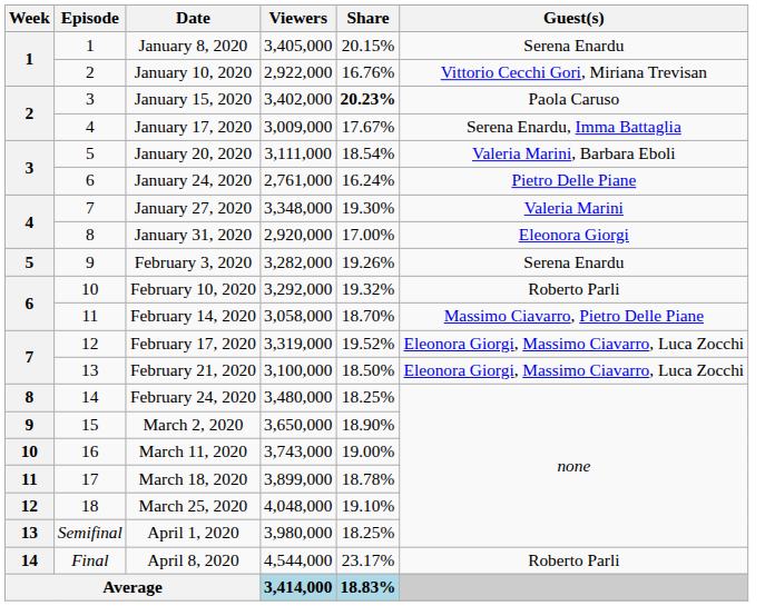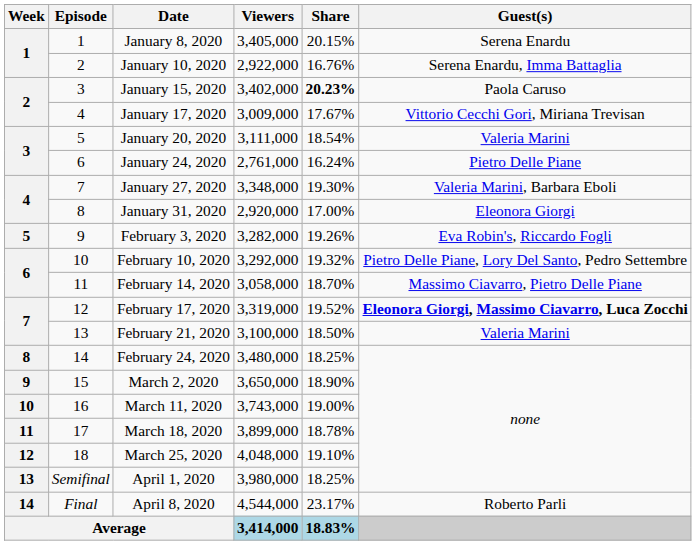 <table class="wikitable" style="text-align:center;">
 <tr>
 <th>Week</th>
 <th>Episode</th>
 <th>Date</th>
 <th>Viewers</th>
 <th>Share</th>
 <th>Guest(s)</th>
 </tr>
 <tr>
 <th rowspan="2">1</th>
 <td>1</td>
 <td>January 8, 2020</td>
 <td>3,405,000</td>
 <td>20.15%</td>
 <td>Serena Enardu</td>
 </tr>
 <tr>
 <td>2</td>
 <td>January 10, 2020</td>
 <td>2,922,000</td>
 <td>16.76%</td>
-<td><a href='#'>Vittorio Cecchi Gori</a>, Miriana Trevisan</td>
+<td>Serena Enardu, <a href='#'>Imma Battaglia</a></td>
 </tr>
 <tr>
 <th rowspan="2">2</th>
 <td>3</td>
 <td>January 15, 2020</td>
 <td>3,402,000</td>
 <td><strong>20.23%</strong></td>
 <td>Paola Caruso</td>
 </tr>
 <tr>
 <td>4</td>
 <td>January 17, 2020</td>
 <td>3,009,000</td>
 <td>17.67%</td>
-<td>Serena Enardu, <a href='#'>Imma Battaglia</a></td>
+<td><a href='#'>Vittorio Cecchi Gori</a>, Miriana Trevisan</td>
 </tr>
 <tr>
 <th rowspan="2">3</th>
 <td>5</td>
 <td>January 20, 2020</td>
 <td>3,111,000</td>
 <td>18.54%</td>
-<td><a href='#'>Valeria Marini</a>, Barbara Eboli</td>
+<td><a href='#'>Valeria Marini</a></td>
 </tr>
 <tr>
 <td>6</td>
 <td>January 24, 2020</td>
 <td>2,761,000</td>
 <td>16.24%</td>
 <td><a href='#'>Pietro Delle Piane</a></td>
 </tr>
 <tr>
 <th rowspan="2">4</th>
 <td>7</td>
 <td>January 27, 2020</td>
 <td>3,348,000</td>
 <td>19.30%</td>
-<td><a href='#'>Valeria Marini</a></td>
+<td><a href='#'>Valeria Marini</a>, Barbara Eboli</td>
 </tr>
 <tr>
 <td>8</td>
 <td>January 31, 2020</td>
 <td>2,920,000</td>
 <td>17.00%</td>
 <td><a href='#'>Eleonora Giorgi</a></td>
 </tr>
 <tr>
 <th>5</th>
 <td>9</td>
 <td>February 3, 2020</td>
 <td>3,282,000</td>
 <td>19.26%</td>
-<td>Serena Enardu</td>
+<td><a href='#'>Eva Robin's</a>, <a href='#'>Riccardo Fogli</a></td>
 </tr>
 <tr>
 <th rowspan="2">6</th>
 <td>10</td>
 <td>February 10, 2020</td>
 <td>3,292,000</td>
 <td>19.32%</td>
-<td>Roberto Parli</td>
+<td><a href='#'>Pietro Delle Piane</a>, <a href='#'>Lory Del Santo</a>, Pedro Settembre</td>
 </tr>
 <tr>
 <td>11</td>
 <td>February 14, 2020</td>
 <td>3,058,000</td>
 <td>18.70%</td>
 <td><a href='#'>Massimo Ciavarro</a>, <a href='#'>Pietro Delle Piane</a></td>
 </tr>
 <tr>
 <th rowspan="2">7</th>
 <td>12</td>
 <td>February 17, 2020</td>
 <td>3,319,000</td>
 <td>19.52%</td>
-<td><a href='#'>Eleonora Giorgi</a>, <a href='#'>Massimo Ciavarro</a>, Luca Zocchi</td>
+<td><strong><a href='#'>Eleonora Giorgi</a>, <a href='#'>Massimo Ciavarro</a>, Luca Zocchi</strong></td>
 </tr>
 <tr>
 <td>13</td>
 <td>February 21, 2020</td>
 <td>3,100,000</td>
 <td>18.50%</td>
-<td><a href='#'>Eleonora Giorgi</a>, <a href='#'>Massimo Ciavarro</a>, Luca Zocchi</td>
+<td><a href='#'>Valeria Marini</a></td>
 </tr>
 <tr>
 <th>8</th>
 <td>14</td>
 <td>February 24, 2020</td>
 <td>3,480,000</td>
 <td>18.25%</td>
 <td rowspan="6"><em>none</em></td>
 </tr>
 <tr>
 <th>9</th>
 <td>15</td>
 <td>March 2, 2020</td>
 <td>3,650,000</td>
 <td>18.90%</td>
 </tr>
 <tr>
 <th>10</th>
 <td>16</td>
 <td>March 11, 2020</td>
 <td>3,743,000</td>
 <td>19.00%</td>
 </tr>
 <tr>
 <th>11</th>
 <td>17</td>
 <td>March 18, 2020</td>
 <td>3,899,000</td>
 <td>18.78%</td>
 </tr>
 <tr>
 <th>12</th>
 <td>18</td>
 <td>March 25, 2020</td>
 <td>4,048,000</td>
 <td>19.10%</td>
 </tr>
 <tr>
 <th>13</th>
 <td><em>Semifinal</em></td>
 <td>April 1, 2020</td>
 <td>3,980,000</td>
 <td>18.25%</td>
 </tr>
 <tr>
 <th>14</th>
 <td><em>Final</em></td>
 <td>April 8, 2020</td>
 <td>4,544,000</td>
 <td>23.17%</td>
 <td>Roberto Parli</td>
 </tr>
 <tr>
 <th colspan="3">Average</th>
 <td bgcolor="lightblue"><strong>3,414,000</strong></td>
 <td bgcolor="lightblue"><strong>18.83%</strong></td>
 <td bgcolor="#ccc"></td>
 </tr>
 </table>
